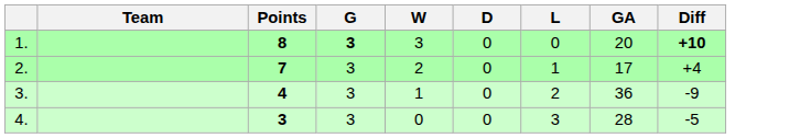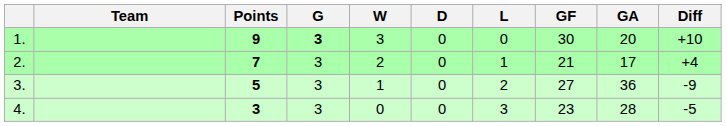 <table class=wikitable style="text-align:center">
 <tr bgcolor="#DCDCDC">
 <th width="25"></th>
 <th width="200">Team</th>
 <th width="60">Points</th>
 <th width="60">G</th>
 <th width="60">W</th>
 <th width="60">D</th>
 <th width="60">L</th>
+<th width="60">GF</th>
 <th width="60">GA</th>
 <th width="60">Diff</th>
 </tr>
 <tr bgcolor=#AAFFAA>
 <td>1.</td>
 <td align=left></td>
-<td><strong>8</strong></td>
+<td><strong>9</strong></td>
 <td><strong>3</strong></td>
 <td>3</td>
 <td>0</td>
 <td>0</td>
+<td>30</td>
 <td>20</td>
-<td><strong>+10</strong></td>
+<td>+10</td>
 </tr>
 <tr bgcolor=#AAFFAA>
 <td>2.</td>
 <td align=left></td>
 <td><strong>7</strong></td>
 <td>3</td>
 <td>2</td>
 <td>0</td>
 <td>1</td>
+<td>21</td>
 <td>17</td>
 <td>+4</td>
 </tr>
 <tr bgcolor=#CCFFCC>
 <td>3.</td>
 <td align=left></td>
-<td><strong>4</strong></td>
+<td><strong>5</strong></td>
 <td>3</td>
 <td>1</td>
 <td>0</td>
 <td>2</td>
+<td>27</td>
 <td>36</td>
 <td>-9</td>
 </tr>
 <tr bgcolor=#CCFFCC>
 <td>4.</td>
 <td align=left></td>
 <td><strong>3</strong></td>
 <td>3</td>
 <td>0</td>
 <td>0</td>
 <td>3</td>
+<td>23</td>
 <td>28</td>
 <td>-5</td>
 </tr>
 </table>
